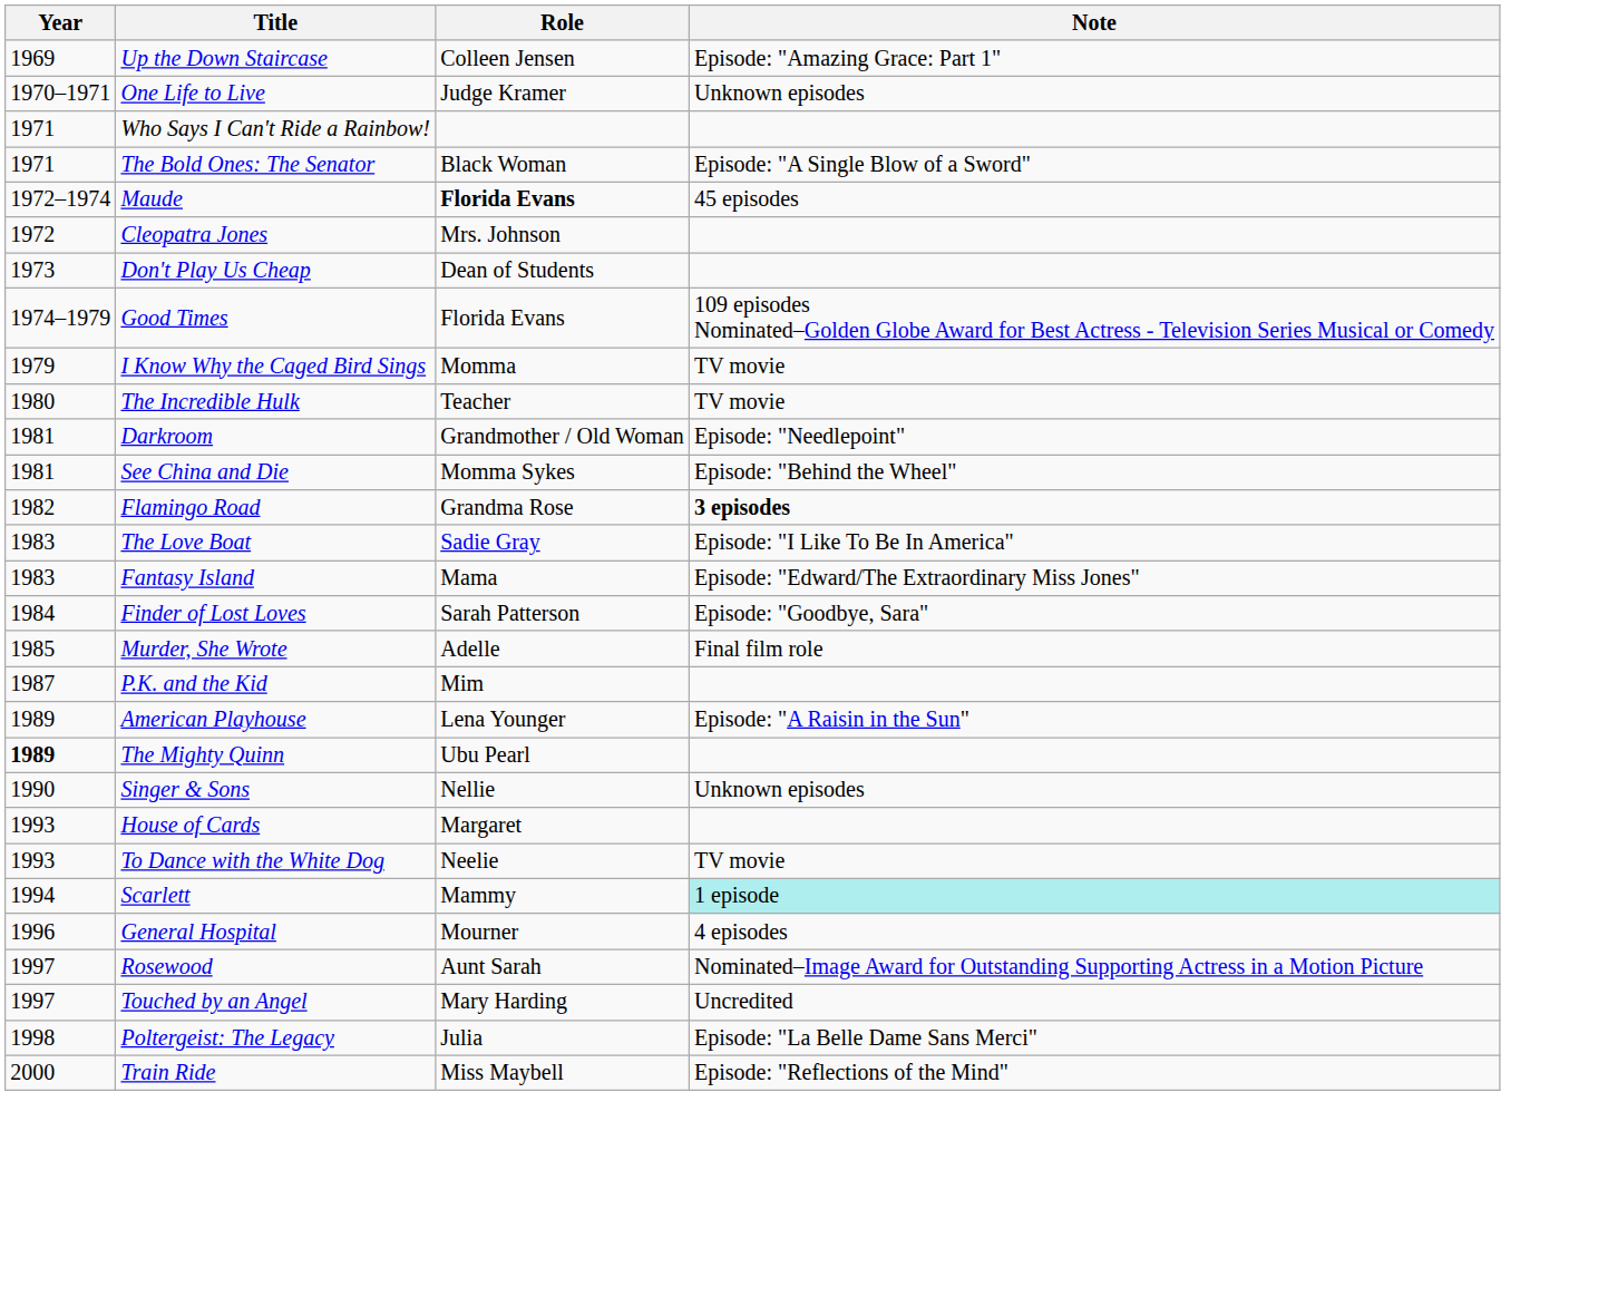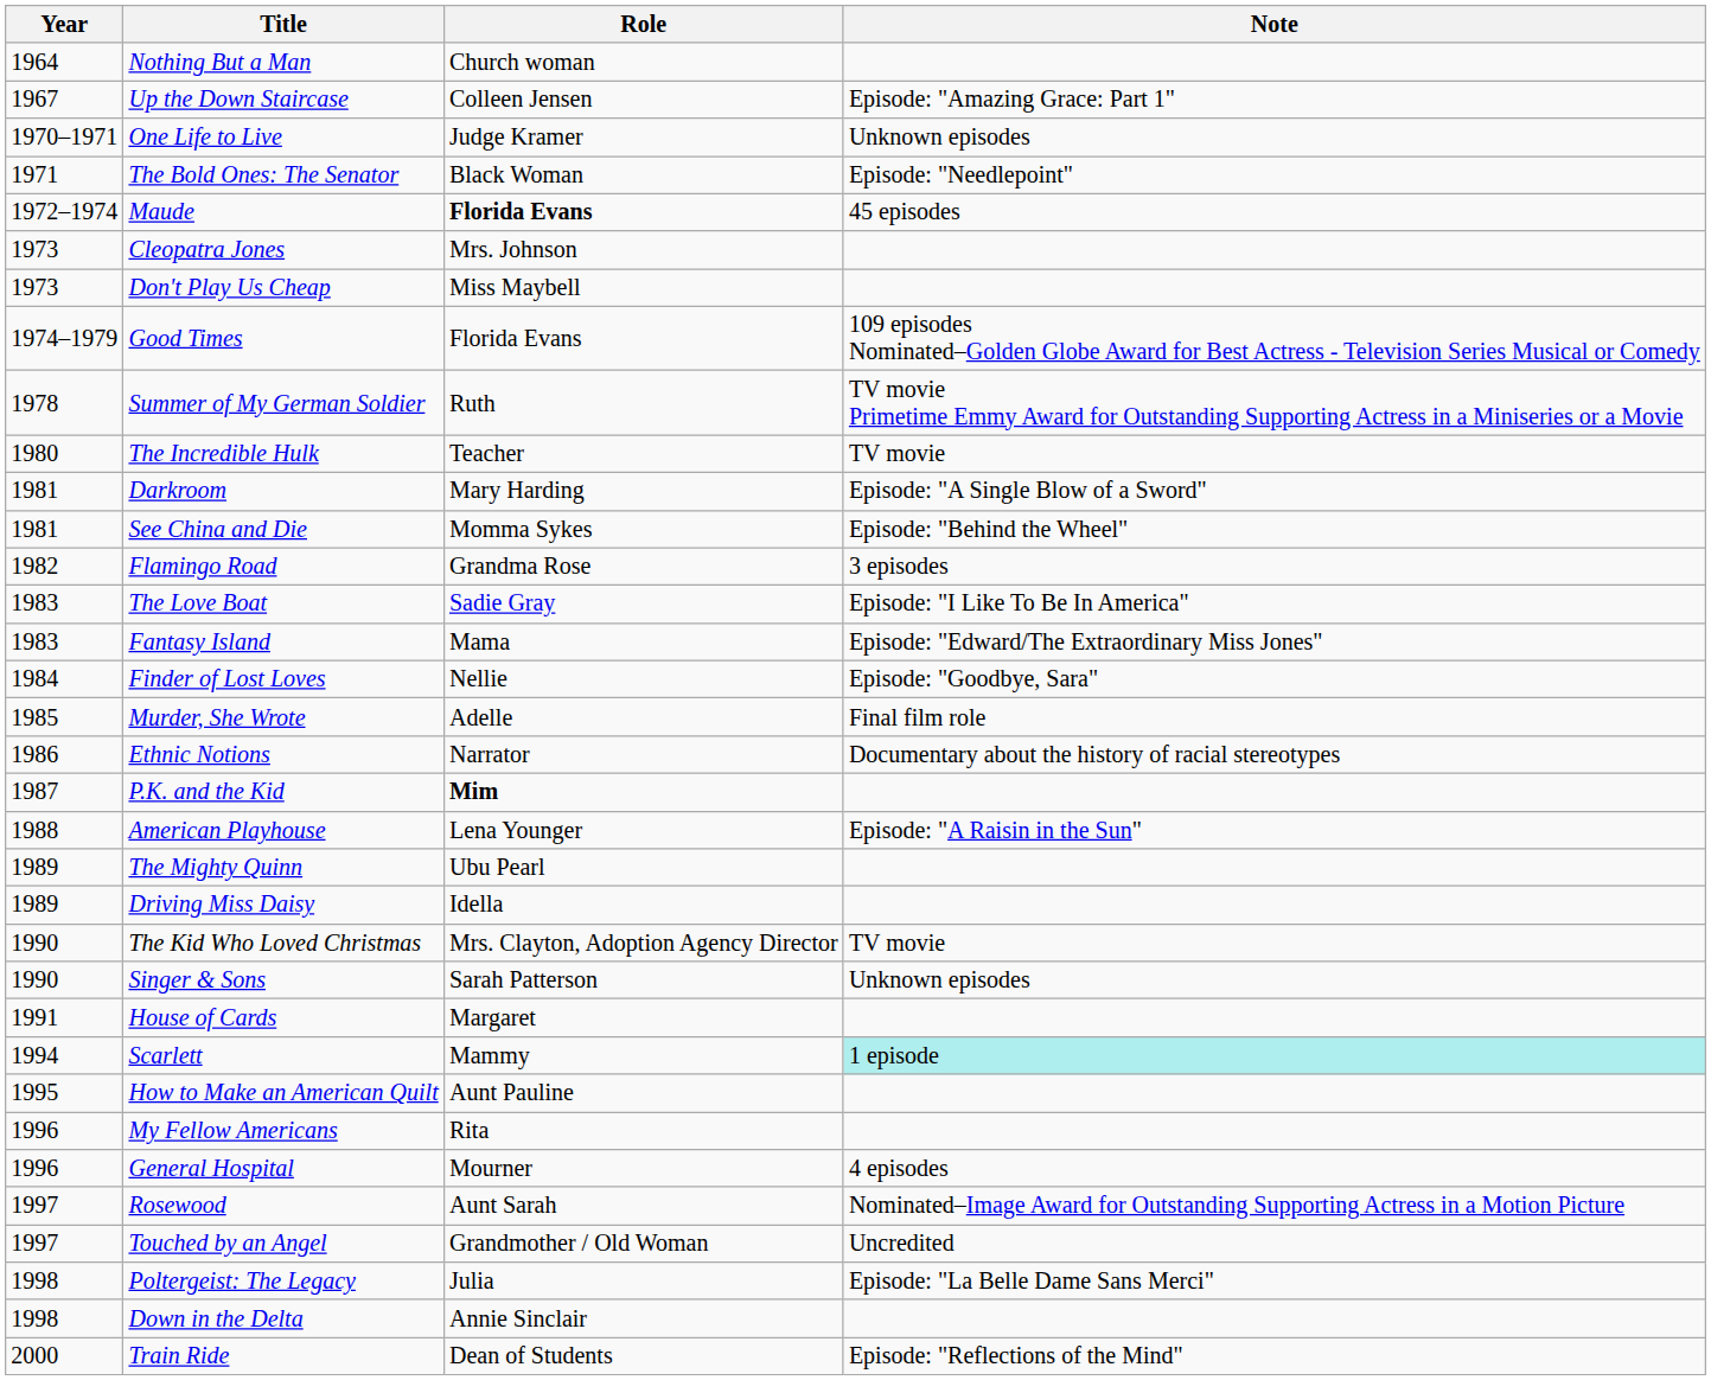 <table class="wikitable sortable">
 <tr>
 <th>Year</th>
 <th>Title</th>
 <th>Role</th>
 <th>Note</th>
 </tr>
 <tr>
-<td>1969</td>
+<td>1964</td>
+<td><em><a href='#'>Nothing But a Man</a></em></td>
+<td>Church woman</td>
+<td></td>
+</tr>
+<tr>
+<td>1967</td>
 <td><em><a href='#'>Up the Down Staircase</a></em></td>
 <td>Colleen Jensen</td>
 <td>Episode: "Amazing Grace: Part 1"</td>
 </tr>
 <tr>
 <td>1970–1971</td>
 <td><em><a href='#'>One Life to Live</a></em></td>
 <td>Judge Kramer</td>
 <td>Unknown episodes</td>
 </tr>
 <tr>
 <td>1971</td>
-<td><em>Who Says I Can't Ride a Rainbow!</em></td>
-<td></td>
-<td></td>
-</tr>
-<tr>
-<td>1971</td>
 <td><em><a href='#'>The Bold Ones: The Senator</a></em></td>
 <td>Black Woman</td>
-<td>Episode: "A Single Blow of a Sword"</td>
+<td>Episode: "Needlepoint"</td>
 </tr>
 <tr>
 <td>1972–1974</td>
 <td><em><a href='#'>Maude</a></em></td>
 <td><strong>Florida Evans</strong></td>
 <td>45 episodes</td>
 </tr>
 <tr>
-<td>1972</td>
+<td>1973</td>
 <td><em><a href='#'>Cleopatra Jones</a></em></td>
 <td>Mrs. Johnson</td>
 <td></td>
 </tr>
 <tr>
 <td>1973</td>
 <td><em><a href='#'>Don't Play Us Cheap</a></em></td>
-<td>Dean of Students</td>
+<td>Miss Maybell</td>
 <td></td>
 </tr>
 <tr>
 <td>1974–1979</td>
 <td><em><a href='#'>Good Times</a></em></td>
 <td>Florida Evans</td>
 <td>109 episodes<br>Nominated–<a href='#'>Golden Globe Award for Best Actress - Television Series Musical or Comedy</a></td>
 </tr>
 <tr>
-<td>1979</td>
-<td><em><a href='#'>I Know Why the Caged Bird Sings</a></em></td>
-<td>Momma</td>
-<td>TV movie</td>
+<td>1978</td>
+<td><em><a href='#'>Summer of My German Soldier</a></em></td>
+<td>Ruth</td>
+<td>TV movie<br><a href='#'>Primetime Emmy Award for Outstanding Supporting Actress in a Miniseries or a Movie</a></td>
 </tr>
 <tr>
 <td>1980</td>
 <td><em><a href='#'>The Incredible Hulk</a></em></td>
 <td>Teacher</td>
 <td>TV movie</td>
 </tr>
 <tr>
 <td>1981</td>
 <td><em><a href='#'>Darkroom</a></em></td>
-<td>Grandmother / Old Woman</td>
-<td>Episode: "Needlepoint"</td>
+<td>Mary Harding</td>
+<td>Episode: "A Single Blow of a Sword"</td>
 </tr>
 <tr>
 <td>1981</td>
 <td><em><a href='#'>See China and Die</a></em></td>
 <td>Momma Sykes</td>
 <td>Episode: "Behind the Wheel"</td>
 </tr>
 <tr>
 <td>1982</td>
 <td><em><a href='#'>Flamingo Road</a></em></td>
 <td>Grandma Rose</td>
-<td><strong>3 episodes</strong></td>
+<td>3 episodes</td>
 </tr>
 <tr>
 <td>1983</td>
 <td><em><a href='#'>The Love Boat</a></em></td>
 <td><a href='#'>Sadie Gray</a></td>
 <td>Episode: "I Like To Be In America"</td>
 </tr>
 <tr>
 <td>1983</td>
 <td><em><a href='#'>Fantasy Island</a></em></td>
 <td>Mama</td>
 <td>Episode: "Edward/The Extraordinary Miss Jones"</td>
 </tr>
 <tr>
 <td>1984</td>
 <td><em><a href='#'>Finder of Lost Loves</a></em></td>
-<td>Sarah Patterson</td>
+<td>Nellie</td>
 <td>Episode: "Goodbye, Sara"</td>
 </tr>
 <tr>
 <td>1985</td>
 <td><em><a href='#'>Murder, She Wrote</a></em></td>
 <td>Adelle</td>
 <td>Final film role</td>
 </tr>
 <tr>
+<td>1986</td>
+<td><em><a href='#'>Ethnic Notions</a></em></td>
+<td>Narrator</td>
+<td>Documentary about the history of racial stereotypes</td>
+</tr>
+<tr>
 <td>1987</td>
 <td><em><a href='#'>P.K. and the Kid</a></em></td>
-<td>Mim</td>
+<td><strong>Mim</strong></td>
 <td></td>
 </tr>
 <tr>
-<td>1989</td>
+<td>1988</td>
 <td><em><a href='#'>American Playhouse</a></em></td>
 <td>Lena Younger</td>
 <td>Episode: "<a href='#'>A Raisin in the Sun</a>"</td>
 </tr>
 <tr>
-<td><strong>1989</strong></td>
+<td>1989</td>
 <td><em><a href='#'>The Mighty Quinn</a></em></td>
 <td>Ubu Pearl</td>
 <td></td>
 </tr>
 <tr>
+<td>1989</td>
+<td><em><a href='#'>Driving Miss Daisy</a></em></td>
+<td>Idella</td>
+<td></td>
+</tr>
+<tr>
+<td>1990</td>
+<td><em>The Kid Who Loved Christmas</em></td>
+<td>Mrs. Clayton, Adoption Agency Director</td>
+<td>TV movie</td>
+</tr>
+<tr>
 <td>1990</td>
 <td><em><a href='#'>Singer & Sons</a></em></td>
-<td>Nellie</td>
+<td>Sarah Patterson</td>
 <td>Unknown episodes</td>
 </tr>
 <tr>
-<td>1993</td>
+<td>1991</td>
 <td><em><a href='#'>House of Cards</a></em></td>
 <td>Margaret</td>
 <td></td>
-</tr>
-<tr>
-<td>1993</td>
-<td><em><a href='#'>To Dance with the White Dog</a></em></td>
-<td>Neelie</td>
-<td>TV movie</td>
 </tr>
 <tr>
 <td>1994</td>
 <td><em><a href='#'>Scarlett</a></em></td>
 <td>Mammy</td>
 <td style="background: paleturquoise;">1 episode</td>
+</tr>
+<tr>
+<td>1995</td>
+<td><em><a href='#'>How to Make an American Quilt</a></em></td>
+<td>Aunt Pauline</td>
+<td></td>
+</tr>
+<tr>
+<td>1996</td>
+<td><em><a href='#'>My Fellow Americans</a></em></td>
+<td>Rita</td>
+<td></td>
 </tr>
 <tr>
 <td>1996</td>
 <td><em><a href='#'>General Hospital</a></em></td>
 <td>Mourner</td>
 <td>4 episodes</td>
 </tr>
 <tr>
 <td>1997</td>
 <td><em><a href='#'>Rosewood</a></em></td>
 <td>Aunt Sarah</td>
 <td>Nominated–<a href='#'>Image Award for Outstanding Supporting Actress in a Motion Picture</a></td>
 </tr>
 <tr>
 <td>1997</td>
 <td><em><a href='#'>Touched by an Angel</a></em></td>
-<td>Mary Harding</td>
+<td>Grandmother / Old Woman</td>
 <td>Uncredited</td>
 </tr>
 <tr>
 <td>1998</td>
 <td><em><a href='#'>Poltergeist: The Legacy</a></em></td>
 <td>Julia</td>
 <td>Episode: "La Belle Dame Sans Merci"</td>
 </tr>
 <tr>
+<td>1998</td>
+<td><em><a href='#'>Down in the Delta</a></em></td>
+<td>Annie Sinclair</td>
+<td></td>
+</tr>
+<tr>
 <td>2000</td>
 <td><em><a href='#'>Train Ride</a></em></td>
-<td>Miss Maybell</td>
+<td>Dean of Students</td>
 <td>Episode: "Reflections of the Mind"</td>
 </tr>
 </table>
